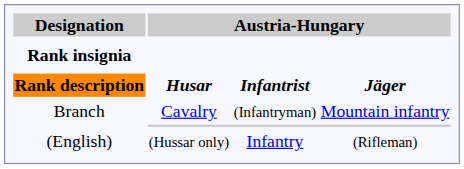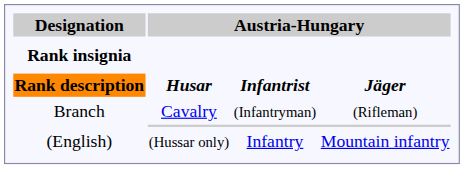 <table style="border:1px solid #8888aa; background-color:#f7f8ff; padding:5px; font-size:95%; margin: 0px 12px 12px 0px;">
 <tr bgcolor="#CCCCCC">
 <th>Designation</th>
 <th colspan=10><strong>Austria-Hungary</strong></th>
 </tr>
 <tr align="center">
 <th></th>
 <th rowspan=3></th>
 <th rowspan=3></th>
 <th rowspan=3></th>
 </tr>
 <tr align="center">
 <th rowspan=1>Rank insignia</th>
 </tr>
 <tr align="center">
 <th></th>
 </tr>
 <tr align="center">
 <th style="background:#ff8800; color:black;">Rank description</th>
 <th><em>Husar</em></th>
 <th><em>Infantrist</em></th>
 <th><em>Jäger</em></th>
 </tr>
 <tr align="center">
 <td>Branch</td>
 <td><a href='#'>Cavalry</a></td>
 <td><small>(Infantryman)</small></td>
-<td><a href='#'>Mountain infantry</a></td>
+<td><small>(Rifleman)</small></td>
 </tr>
 <tr>
 <td></td>
 <td bgcolor="#CCCCCC" colspan=3></td>
 </tr>
 <tr align="center">
 <td>(English)</td>
 <td><small>(Hussar only)</small></td>
 <td><a href='#'>Infantry</a></td>
-<td><small>(Rifleman)</small></td>
+<td><a href='#'>Mountain infantry</a></td>
 </tr>
 <tr align="center">
 </tr>
 </table>
